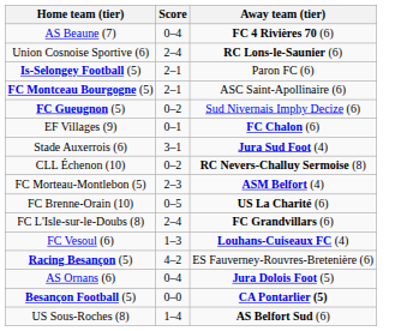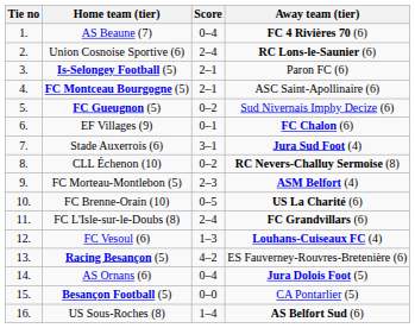 <table class="wikitable" style="text-align: center">
 <tr>
+<th>Tie no</th>
 <th>Home team (tier)</th>
 <th>Score</th>
 <th>Away team (tier)</th>
 </tr>
 <tr>
+<td>1.</td>
 <td><a href='#'>AS Beaune</a> (7)</td>
 <td>0–4</td>
 <td><strong>FC 4 Rivières 70</strong> (6)</td>
 </tr>
 <tr>
+<td>2.</td>
 <td>Union Cosnoise Sportive (6)</td>
 <td>2–4</td>
 <td><strong>RC Lons-le-Saunier</strong> (6)</td>
 </tr>
 <tr>
+<td>3.</td>
 <td><strong><a href='#'>Is-Selongey Football</a></strong> (5)</td>
 <td>2–1</td>
 <td>Paron FC (6)</td>
 </tr>
 <tr>
+<td>4.</td>
 <td><strong><a href='#'>FC Montceau Bourgogne</a></strong> (5)</td>
 <td>2–1</td>
 <td>ASC Saint-Apollinaire (6)</td>
 </tr>
 <tr>
+<td>5.</td>
 <td><strong><a href='#'>FC Gueugnon</a></strong> (5)</td>
 <td>0–2</td>
 <td><a href='#'>Sud Nivernais Imphy Decize</a> (6)</td>
 </tr>
 <tr>
+<td>6.</td>
 <td>EF Villages (9)</td>
 <td>0–1</td>
 <td><strong><a href='#'>FC Chalon</a></strong> (6)</td>
 </tr>
 <tr>
+<td>7.</td>
 <td>Stade Auxerrois (6)</td>
 <td>3–1</td>
 <td><strong><a href='#'>Jura Sud Foot</a></strong> (4)</td>
 </tr>
 <tr>
+<td>8.</td>
 <td>CLL Échenon (10)</td>
 <td>0–2</td>
 <td><strong>RC Nevers-Challuy Sermoise</strong> (8)</td>
 </tr>
 <tr>
+<td>9.</td>
 <td>FC Morteau-Montlebon (5)</td>
 <td>2–3</td>
 <td><strong><a href='#'>ASM Belfort</a></strong> (4)</td>
 </tr>
 <tr>
+<td>10.</td>
 <td>FC Brenne-Orain (10)</td>
 <td>0–5</td>
 <td><strong>US La Charité</strong> (6)</td>
 </tr>
 <tr>
+<td>11.</td>
 <td>FC L'Isle-sur-le-Doubs (8)</td>
 <td>2–4 </td>
 <td><strong>FC Grandvillars</strong> (6)</td>
 </tr>
 <tr>
+<td>12.</td>
 <td><a href='#'>FC Vesoul</a> (6)</td>
 <td>1–3</td>
 <td><strong><a href='#'>Louhans-Cuiseaux FC</a></strong> (4)</td>
 </tr>
 <tr>
+<td>13.</td>
 <td><strong><a href='#'>Racing Besançon</a></strong> (5)</td>
 <td>4–2</td>
 <td>ES Fauverney-Rouvres-Bretenière (6)</td>
 </tr>
 <tr>
+<td>14.</td>
 <td><a href='#'>AS Ornans</a> (6)</td>
 <td>0–4</td>
 <td><strong><a href='#'>Jura Dolois Foot</a></strong> (5)</td>
 </tr>
 <tr>
+<td>15.</td>
 <td><strong><a href='#'>Besançon Football</a></strong> (5)</td>
 <td>0–0 </td>
-<td><strong><a href='#'>CA Pontarlier</a> (5)</strong></td>
+<td><a href='#'>CA Pontarlier</a> (5)</td>
 </tr>
 <tr>
+<td>16.</td>
 <td>US Sous-Roches (8)</td>
 <td>1–4</td>
 <td><strong>AS Belfort Sud</strong> (6)</td>
 </tr>
 </table>
